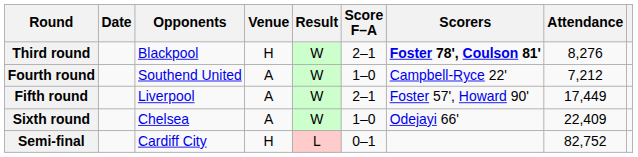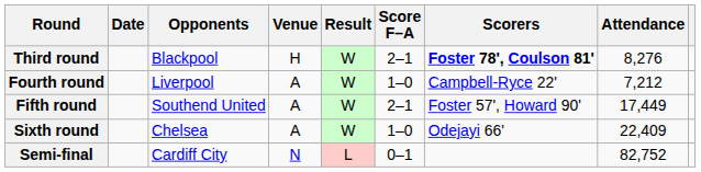 <table class="wikitable plainrowheaders sortable" style="text-align:center">
 <tr>
 <th scope="col">Round</th>
 <th scope="col">Date</th>
 <th scope="col">Opponents</th>
 <th scope="col">Venue</th>
 <th scope="col">Result</th>
 <th scope="col">Score<br>F–A</th>
 <th scope="col" class="unsortable">Scorers</th>
 <th scope="col">Attendance</th>
 <th scope="col" class="unsortable"></th>
 </tr>
 <tr>
 <th scope=row>Third round</th>
 <td align=left></td>
 <td align=left><a href='#'>Blackpool</a></td>
 <td>H</td>
 <td bgcolor="#CCFFCC">W</td>
 <td>2–1</td>
 <td align=left><strong><a href='#'>Foster</a> 78', <a href='#'>Coulson</a> 81'</strong></td>
 <td>8,276</td>
 <td></td>
 </tr>
 <tr>
 <th scope=row>Fourth round</th>
 <td align=left></td>
-<td align=left><a href='#'>Southend United</a></td>
+<td align=left><a href='#'>Liverpool</a></td>
 <td>A</td>
 <td bgcolor="#CCFFCC">W</td>
 <td>1–0</td>
 <td align=left><a href='#'>Campbell-Ryce</a> 22'</td>
 <td>7,212</td>
 <td></td>
 </tr>
 <tr>
 <th scope=row>Fifth round</th>
 <td align=left></td>
-<td align=left><a href='#'>Liverpool</a></td>
+<td align=left><a href='#'>Southend United</a></td>
 <td>A</td>
 <td bgcolor="#CCFFCC">W</td>
 <td>2–1</td>
 <td align=left><a href='#'>Foster</a> 57', <a href='#'>Howard</a> 90'</td>
 <td>17,449</td>
 <td></td>
 </tr>
 <tr>
 <th scope=row>Sixth round</th>
 <td align=left></td>
 <td align=left><a href='#'>Chelsea</a></td>
 <td>A</td>
 <td bgcolor="#CCFFCC">W</td>
 <td>1–0</td>
 <td align=left><a href='#'>Odejayi</a> 66'</td>
 <td>22,409</td>
 <td></td>
 </tr>
 <tr>
 <th scope=row>Semi-final</th>
 <td align=left></td>
 <td align=left><a href='#'>Cardiff City</a></td>
-<td>H</td>
+<td><a href='#'>N</a></td>
 <td bgcolor="#FFCCCC">L</td>
 <td>0–1</td>
 <td></td>
 <td>82,752</td>
 <td></td>
 </tr>
 </table>
